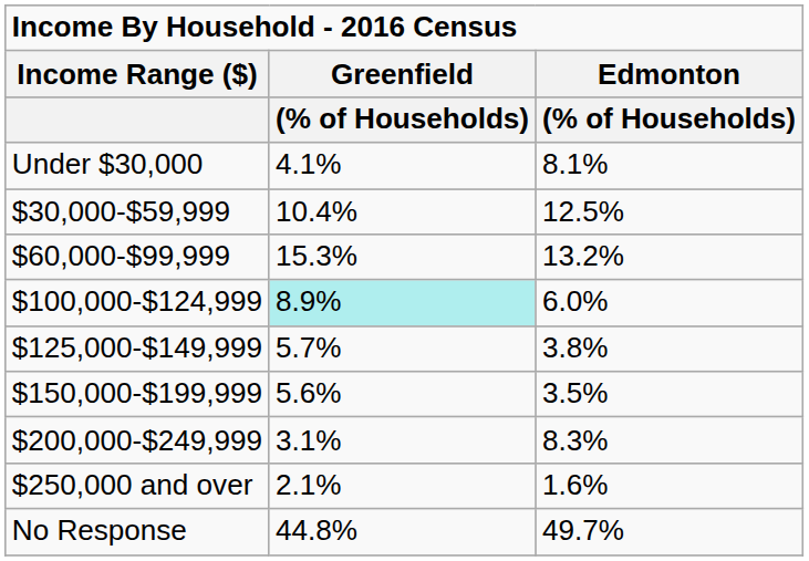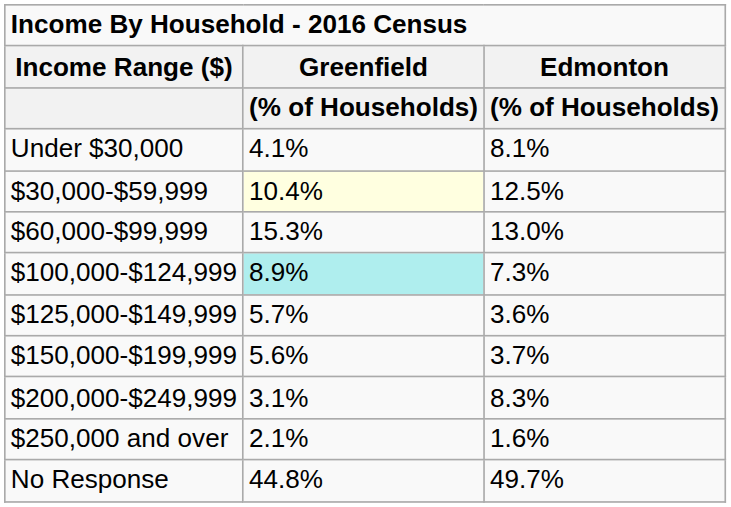 <table class="wikitable">
 <tr>
 <td colspan="3"><strong>Income By Household - 2016 Census</strong></td>
 </tr>
 <tr>
 <th>Income Range ($)</th>
 <th>Greenfield</th>
 <th>Edmonton</th>
 </tr>
 <tr>
 <th></th>
 <th>(% of Households)</th>
 <th>(% of Households)</th>
 </tr>
 <tr>
 <td>Under $30,000</td>
 <td>4.1%</td>
 <td>8.1%</td>
 </tr>
 <tr>
 <td>$30,000-$59,999</td>
-<td>10.4%</td>
+<td style="background: lightyellow;">10.4%</td>
 <td>12.5%</td>
 </tr>
 <tr>
 <td>$60,000-$99,999</td>
 <td>15.3%</td>
-<td>13.2%</td>
+<td>13.0%</td>
 </tr>
 <tr>
 <td>$100,000-$124,999</td>
 <td style="background: paleturquoise;">8.9%</td>
-<td>6.0%</td>
+<td>7.3%</td>
 </tr>
 <tr>
 <td>$125,000-$149,999</td>
 <td>5.7%</td>
-<td>3.8%</td>
+<td>3.6%</td>
 </tr>
 <tr>
 <td>$150,000-$199,999</td>
 <td>5.6%</td>
-<td>3.5%</td>
+<td>3.7%</td>
 </tr>
 <tr>
 <td>$200,000-$249,999</td>
 <td>3.1%</td>
 <td>8.3%</td>
 </tr>
 <tr>
 <td>$250,000 and over</td>
 <td>2.1%</td>
 <td>1.6%</td>
 </tr>
 <tr>
 <td>No Response</td>
 <td>44.8%</td>
 <td>49.7%</td>
 </tr>
 </table>
